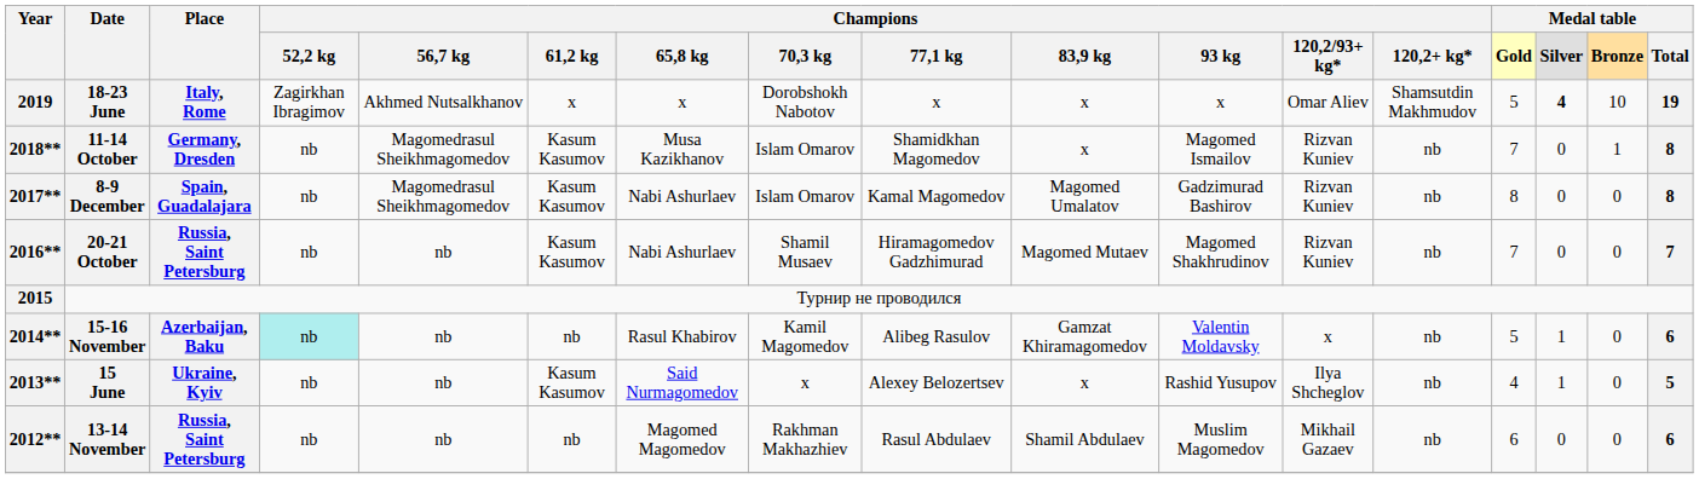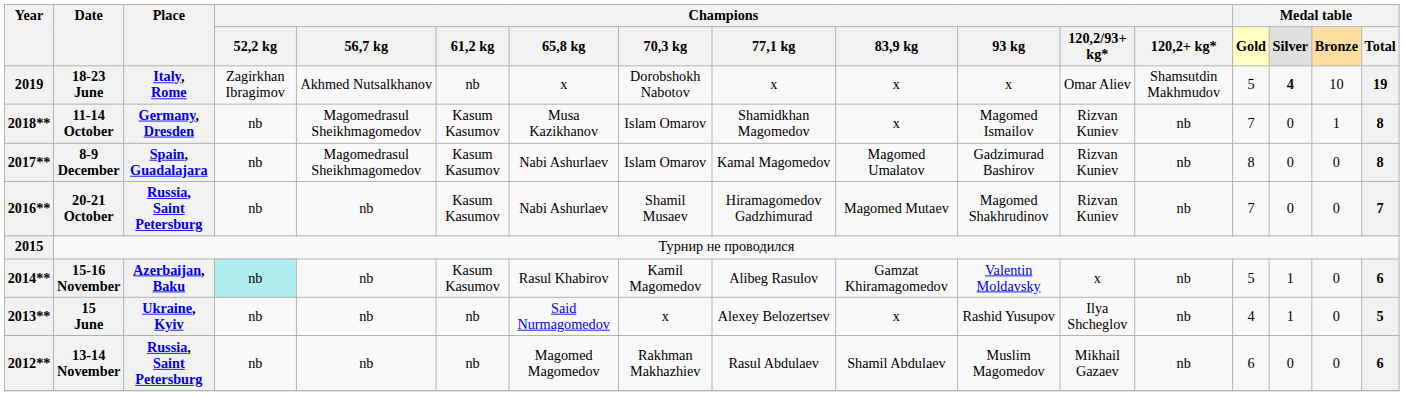 <table class="wikitable" style="text-align:center">
 <tr valign="top">
 <th rowspan=2>Year</th>
 <th rowspan=2>Date</th>
 <th rowspan=2>Place</th>
 <th colspan=10>Champions</th>
 <th colspan=4>Medal table</th>
 </tr>
 <tr>
 <th>52,2 kg</th>
 <th>56,7 kg</th>
 <th>61,2 kg</th>
 <th>65,8 kg</th>
 <th>70,3 kg</th>
 <th>77,1 kg</th>
 <th>83,9 kg</th>
 <th>93 kg</th>
 <th>120,2/93+ kg*</th>
 <th>120,2+ kg*</th>
 <th style="background:#FFFFBF;">Gold</th>
 <th style="background:#DFDFDF;">Silver</th>
 <th style="background:#ffdf9f;">Bronze</th>
 <th>Total</th>
 </tr>
 <tr>
 <th>2019</th>
 <th>18-23<br>June</th>
 <th><a href='#'>Italy</a>,<br><a href='#'>Rome</a></th>
 <td>Zagirkhan Ibragimov</td>
 <td>Akhmed Nutsalkhanov</td>
-<td>х</td>
+<td>nb</td>
 <td>х</td>
 <td>Dorobshokh Nabotov</td>
 <td>х</td>
 <td>x</td>
 <td>х</td>
 <td>Omar Aliev</td>
 <td>Shamsutdin Makhmudov</td>
 <td>5</td>
 <td><strong>4</strong></td>
 <td>10</td>
 <th>19</th>
 </tr>
 <tr>
 <th>2018**</th>
 <th>11-14<br>October</th>
 <th><a href='#'>Germany</a>,<br><a href='#'>Dresden</a></th>
 <td>nb</td>
 <td>Magomedrasul Sheikhmagomedov</td>
 <td>Kasum Kasumov</td>
 <td>Musa Kazikhanov</td>
 <td>Islam Omarov</td>
 <td>Shamidkhan Magomedov</td>
 <td>х</td>
 <td>Magomed Ismailov</td>
 <td>Rizvan Kuniev</td>
 <td>nb</td>
 <td>7</td>
 <td>0</td>
 <td>1</td>
 <th>8</th>
 </tr>
 <tr>
 <th>2017**</th>
 <th>8-9<br>December</th>
 <th><a href='#'>Spain</a>,<br><a href='#'>Guadalajara</a></th>
 <td>nb</td>
 <td>Magomedrasul Sheikhmagomedov</td>
 <td>Kasum Kasumov</td>
 <td>Nabi Ashurlaev</td>
 <td>Islam Omarov</td>
 <td>Kamal Magomedov</td>
 <td>Magomed Umalatov</td>
 <td>Gadzimurad Bashirov</td>
 <td>Rizvan Kuniev</td>
 <td>nb</td>
 <td>8</td>
 <td>0</td>
 <td>0</td>
 <th>8</th>
 </tr>
 <tr>
 <th>2016**</th>
 <th>20-21<br>October</th>
 <th><a href='#'>Russia</a>,<br><a href='#'>Saint Petersburg</a></th>
 <td>nb</td>
 <td>nb</td>
 <td>Kasum Kasumov</td>
 <td>Nabi Ashurlaev</td>
 <td>Shamil Musaev</td>
 <td>Hiramagomedov Gadzhimurad</td>
 <td>Magomed Mutaev</td>
 <td>Magomed Shakhrudinov</td>
 <td>Rizvan Kuniev</td>
 <td>nb</td>
 <td>7</td>
 <td>0</td>
 <td>0</td>
 <th>7</th>
 </tr>
 <tr>
 <th>2015</th>
 <td colspan=16>Турнир не проводился</td>
 </tr>
 <tr>
 <th>2014**</th>
 <th>15-16<br>November</th>
 <th><a href='#'>Azerbaijan</a>,<br><a href='#'>Baku</a></th>
 <td style="background: paleturquoise;">nb</td>
 <td>nb</td>
-<td>nb</td>
+<td>Kasum Kasumov</td>
 <td>Rasul Khabirov</td>
 <td>Kamil Magomedov</td>
 <td>Alibeg Rasulov</td>
 <td>Gamzat Khiramagomedov</td>
 <td><a href='#'>Valentin Moldavsky</a></td>
 <td>х</td>
 <td>nb</td>
 <td>5</td>
 <td>1</td>
 <td>0</td>
 <th>6</th>
 </tr>
 <tr>
 <th>2013**</th>
 <th>15<br>June</th>
 <th><a href='#'>Ukraine</a>,<br><a href='#'>Kyiv</a></th>
 <td>nb</td>
 <td>nb</td>
-<td>Kasum Kasumov</td>
+<td>nb</td>
 <td><a href='#'>Said Nurmagomedov</a></td>
 <td>x</td>
 <td>Alexey Belozertsev</td>
 <td>x</td>
 <td>Rashid Yusupov</td>
 <td>Ilya Shcheglov</td>
 <td>nb</td>
 <td>4</td>
 <td>1</td>
 <td>0</td>
 <th>5</th>
 </tr>
 <tr>
 <th>2012**</th>
 <th>13-14<br>November</th>
 <th><a href='#'>Russia</a>,<br><a href='#'>Saint Petersburg</a></th>
 <td>nb</td>
 <td>nb</td>
 <td>nb</td>
 <td>Magomed Magomedov</td>
 <td>Rakhman Makhazhiev</td>
 <td>Rasul Abdulaev</td>
 <td>Shamil Abdulaev</td>
 <td>Muslim Magomedov</td>
 <td>Mikhail Gazaev</td>
 <td>nb</td>
 <td>6</td>
 <td>0</td>
 <td>0</td>
 <th>6</th>
 </tr>
 <tr>
 </tr>
 </table>
